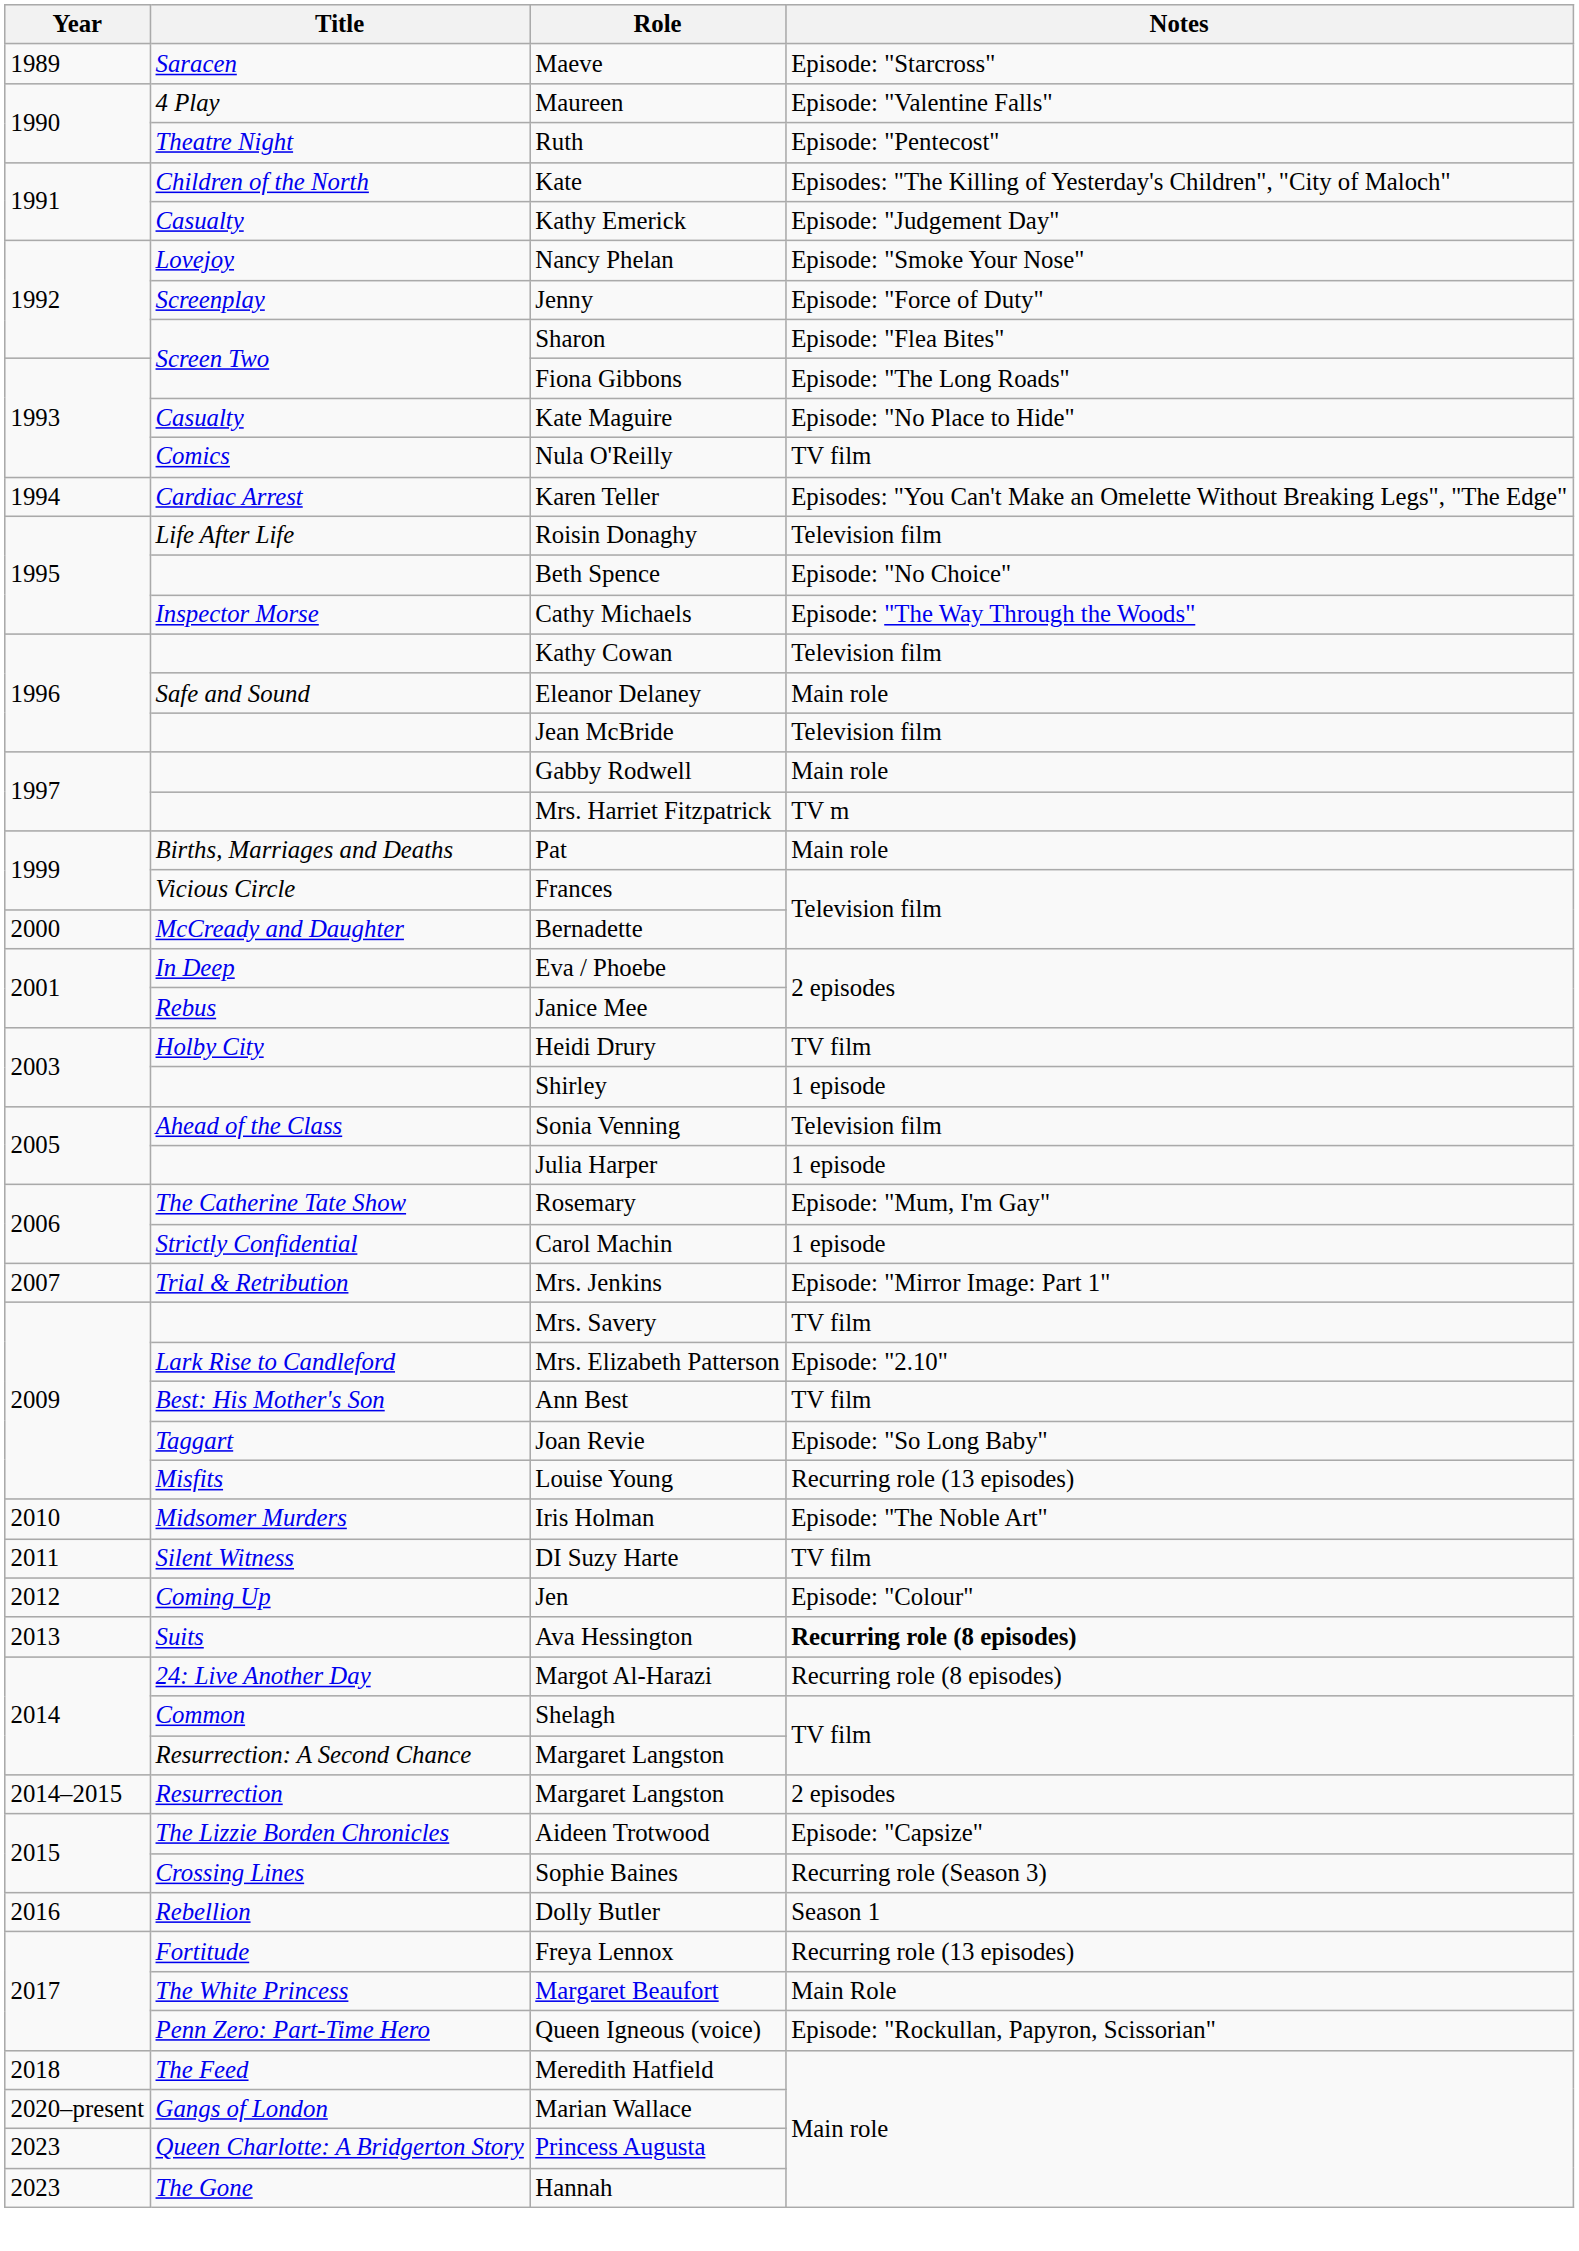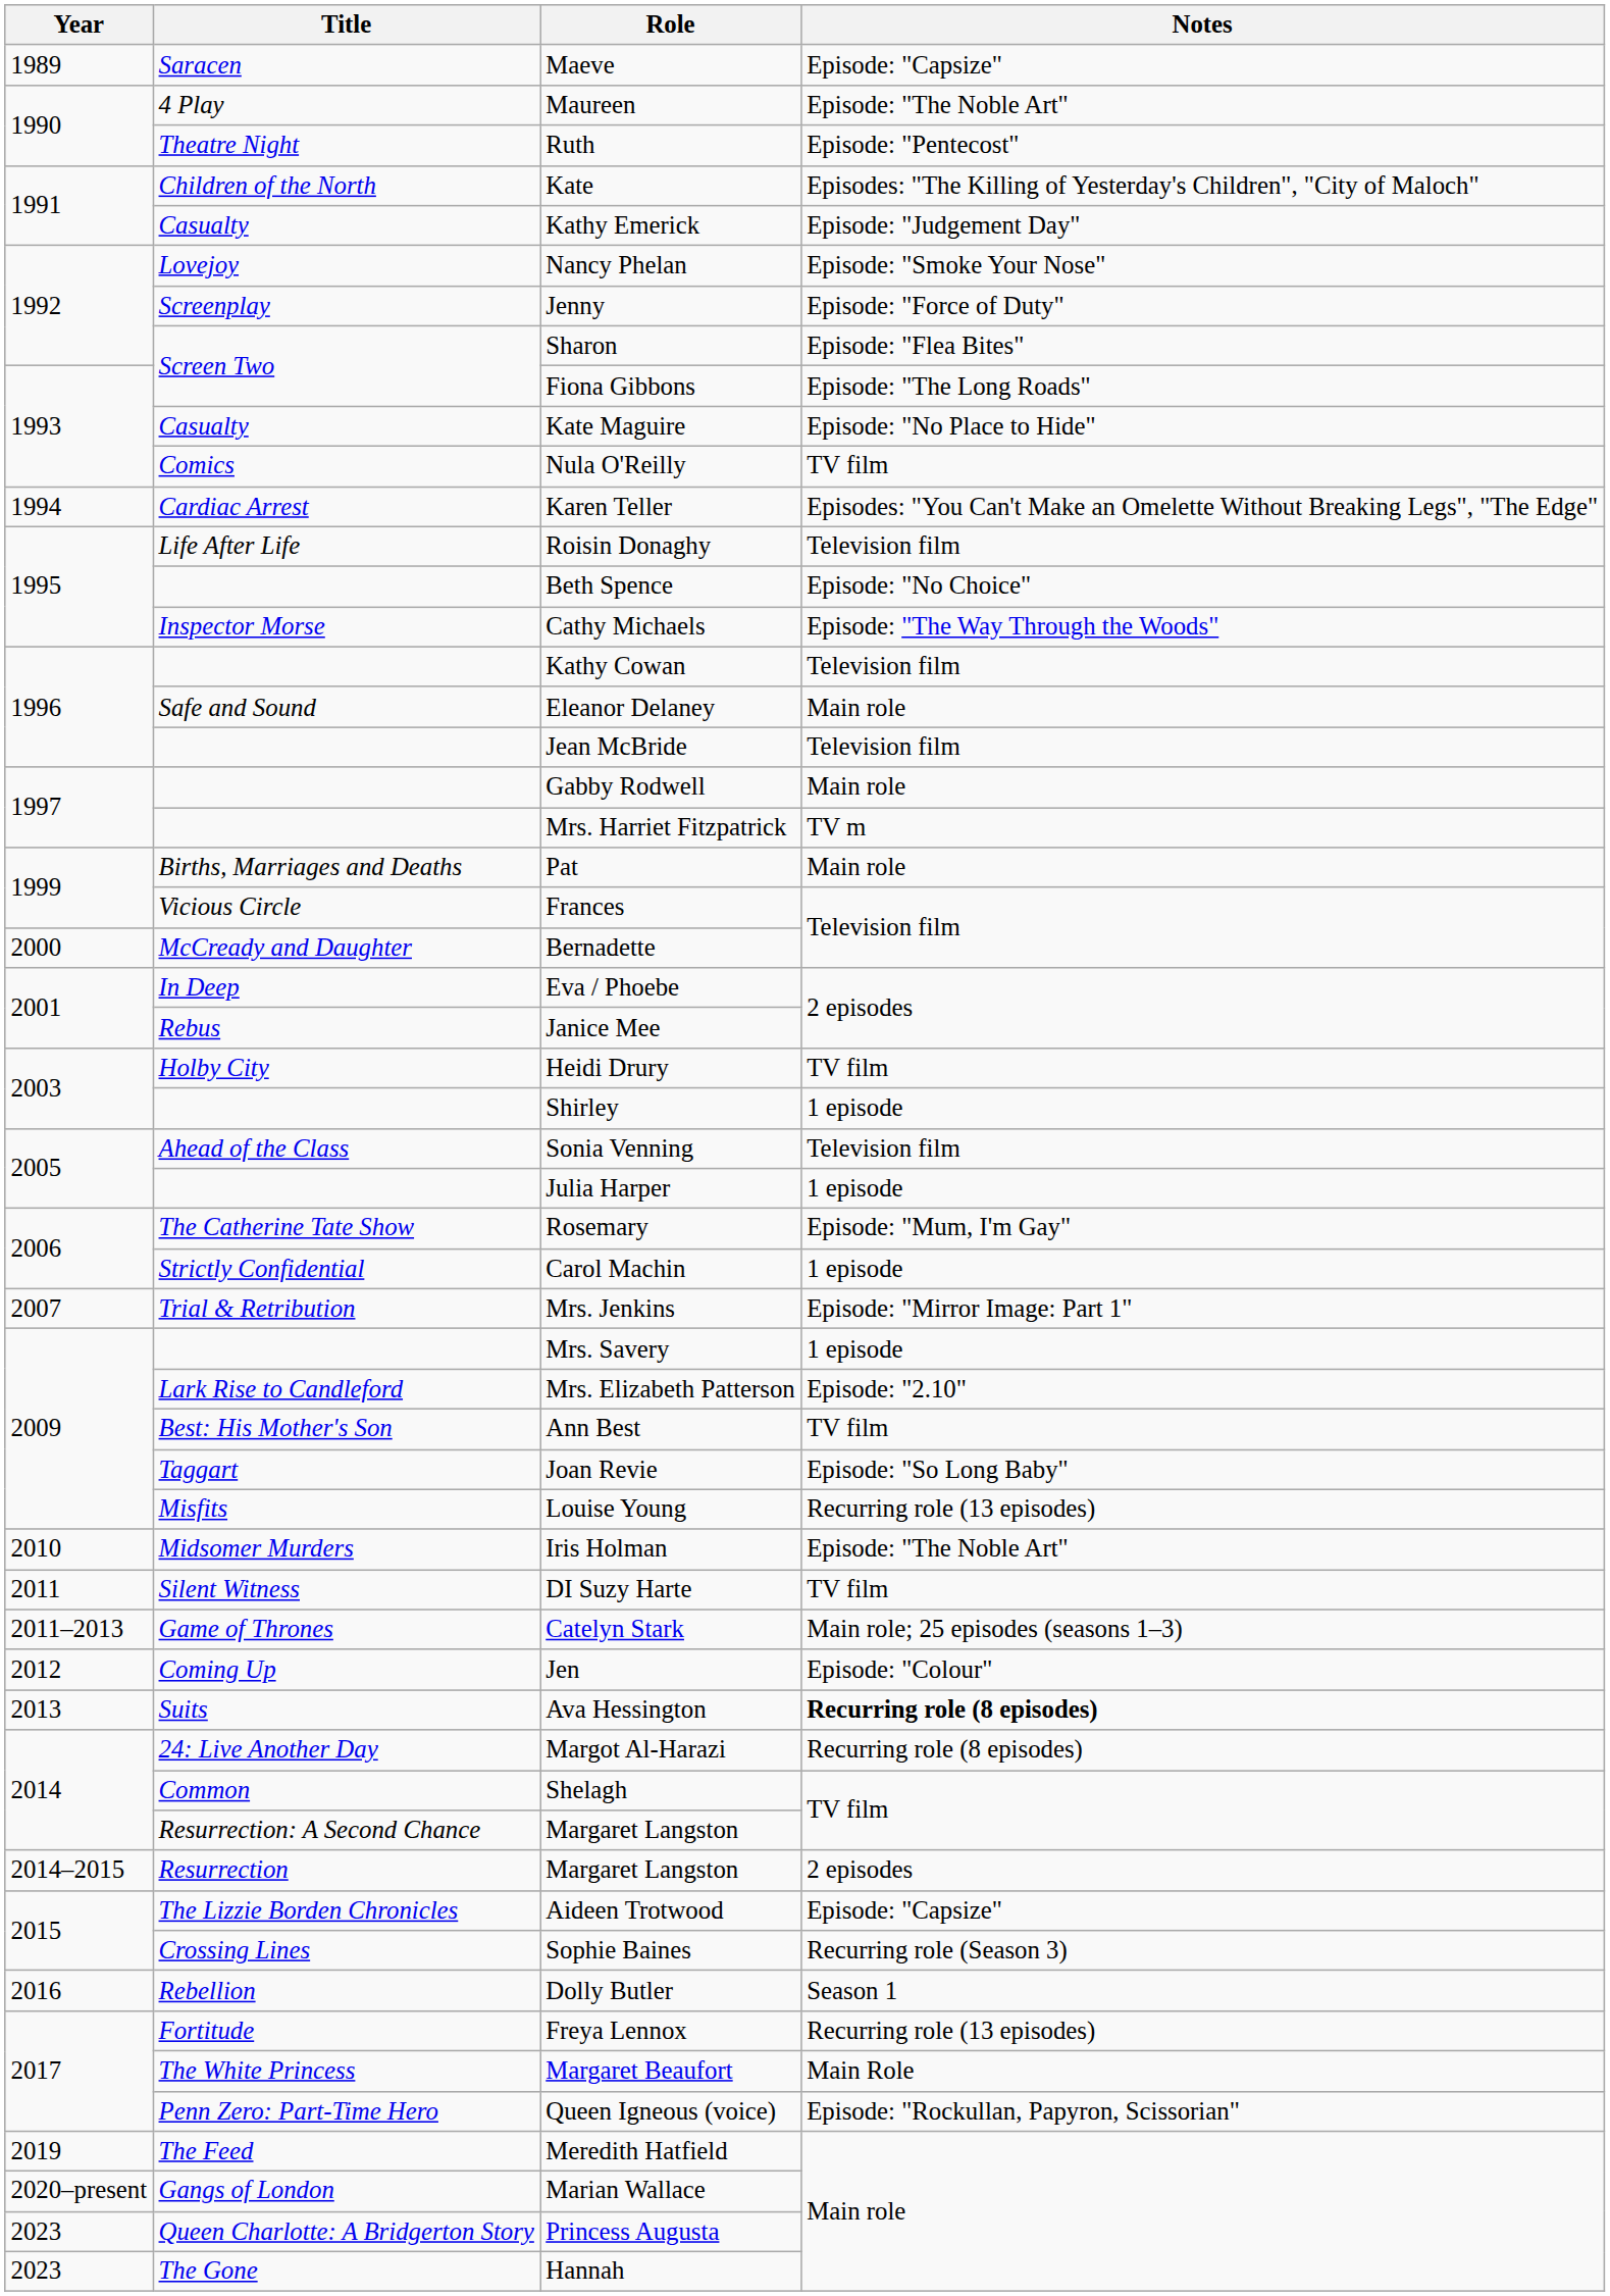 <table class="wikitable sortable">
 <tr>
 <th>Year</th>
 <th>Title</th>
 <th>Role</th>
 <th class="unsortable">Notes</th>
 </tr>
 <tr>
 <td>1989</td>
 <td><em><a href='#'>Saracen</a></em></td>
 <td>Maeve</td>
-<td>Episode: "Starcross"</td>
+<td>Episode: "Capsize"</td>
 </tr>
 <tr>
 <td rowspan=2>1990</td>
 <td><em>4 Play</em></td>
 <td>Maureen</td>
-<td>Episode: "Valentine Falls"</td>
+<td>Episode: "The Noble Art"</td>
 </tr>
 <tr>
 <td><em><a href='#'>Theatre Night</a></em></td>
 <td>Ruth</td>
 <td>Episode: "Pentecost"</td>
 </tr>
 <tr>
 <td rowspan=2>1991</td>
 <td><em><a href='#'>Children of the North</a></em></td>
 <td>Kate</td>
 <td>Episodes: "The Killing of Yesterday's Children", "City of Maloch"</td>
 </tr>
 <tr>
 <td><em><a href='#'>Casualty</a></em></td>
 <td>Kathy Emerick</td>
 <td>Episode: "Judgement Day"</td>
 </tr>
 <tr>
 <td rowspan=3>1992</td>
 <td><em><a href='#'>Lovejoy</a></em></td>
 <td>Nancy Phelan</td>
 <td>Episode: "Smoke Your Nose"</td>
 </tr>
 <tr>
 <td><em><a href='#'>Screenplay</a></em></td>
 <td>Jenny</td>
 <td>Episode: "Force of Duty"</td>
 </tr>
 <tr>
 <td rowspan=2><em><a href='#'>Screen Two</a></em></td>
 <td>Sharon</td>
 <td>Episode: "Flea Bites"</td>
 </tr>
 <tr>
 <td rowspan=3>1993</td>
 <td>Fiona Gibbons</td>
 <td>Episode: "The Long Roads"</td>
 </tr>
 <tr>
 <td><em><a href='#'>Casualty</a></em></td>
 <td>Kate Maguire</td>
 <td>Episode: "No Place to Hide"</td>
 </tr>
 <tr>
 <td><em><a href='#'>Comics</a></em></td>
 <td>Nula O'Reilly</td>
 <td>TV film</td>
 </tr>
 <tr>
 <td>1994</td>
 <td><em><a href='#'>Cardiac Arrest</a></em></td>
 <td>Karen Teller</td>
 <td>Episodes: "You Can't Make an Omelette Without Breaking Legs", "The Edge"</td>
 </tr>
 <tr>
 <td rowspan=3>1995</td>
 <td><em>Life After Life</em></td>
 <td>Roisin Donaghy</td>
 <td>Television film</td>
 </tr>
 <tr>
 <td><em></em></td>
 <td>Beth Spence</td>
 <td>Episode: "No Choice"</td>
 </tr>
 <tr>
 <td><em><a href='#'>Inspector Morse</a></em></td>
 <td>Cathy Michaels</td>
 <td>Episode: <a href='#'>"The Way Through the Woods"</a></td>
 </tr>
 <tr>
 <td rowspan=3>1996</td>
 <td><em></em></td>
 <td>Kathy Cowan</td>
 <td>Television film</td>
 </tr>
 <tr>
 <td><em>Safe and Sound</em></td>
 <td>Eleanor Delaney</td>
 <td>Main role</td>
 </tr>
 <tr>
 <td><em></em></td>
 <td>Jean McBride</td>
 <td>Television film</td>
 </tr>
 <tr>
 <td rowspan=2>1997</td>
 <td><em></em></td>
 <td>Gabby Rodwell</td>
 <td>Main role</td>
 </tr>
 <tr>
 <td><em></em></td>
 <td>Mrs. Harriet Fitzpatrick</td>
 <td>TV m</td>
 </tr>
 <tr>
 <td rowspan=2>1999</td>
 <td><em>Births, Marriages and Deaths</em></td>
 <td>Pat</td>
 <td>Main role</td>
 </tr>
 <tr>
 <td><em>Vicious Circle</em></td>
 <td>Frances</td>
 <td rowspan="2">Television film</td>
 </tr>
 <tr>
 <td>2000</td>
 <td><em><a href='#'>McCready and Daughter</a></em></td>
 <td>Bernadette</td>
 </tr>
 <tr>
 <td rowspan=2>2001</td>
 <td><em><a href='#'>In Deep</a></em></td>
 <td>Eva / Phoebe</td>
 <td rowspan="2">2 episodes</td>
 </tr>
 <tr>
 <td><em><a href='#'>Rebus</a></em></td>
 <td>Janice Mee</td>
 </tr>
 <tr>
 <td rowspan=2>2003</td>
 <td><em><a href='#'>Holby City</a></em></td>
 <td>Heidi Drury</td>
 <td>TV film</td>
 </tr>
 <tr>
 <td><em></em></td>
 <td>Shirley</td>
 <td>1 episode</td>
 </tr>
 <tr>
 <td rowspan=2>2005</td>
 <td><em><a href='#'>Ahead of the Class</a></em></td>
 <td>Sonia Venning</td>
 <td>Television film</td>
 </tr>
 <tr>
 <td><em></em></td>
 <td>Julia Harper</td>
 <td>1 episode</td>
 </tr>
 <tr>
 <td rowspan="2">2006</td>
 <td><em><a href='#'>The Catherine Tate Show</a></em></td>
 <td>Rosemary</td>
 <td>Episode: "Mum, I'm Gay"</td>
 </tr>
 <tr>
 <td><em><a href='#'>Strictly Confidential</a></em></td>
 <td>Carol Machin</td>
 <td>1 episode</td>
 </tr>
 <tr>
 <td>2007</td>
 <td><em><a href='#'>Trial & Retribution</a></em></td>
 <td>Mrs. Jenkins</td>
 <td>Episode: "Mirror Image: Part 1"</td>
 </tr>
 <tr>
 <td rowspan=5>2009</td>
 <td><em></em></td>
 <td>Mrs. Savery</td>
-<td>TV film</td>
+<td>1 episode</td>
 </tr>
 <tr>
 <td><em><a href='#'>Lark Rise to Candleford</a></em></td>
 <td>Mrs. Elizabeth Patterson</td>
 <td>Episode: "2.10"</td>
 </tr>
 <tr>
 <td><em><a href='#'>Best: His Mother's Son</a></em></td>
 <td>Ann Best</td>
 <td>TV film</td>
 </tr>
 <tr>
 <td><em><a href='#'>Taggart</a></em></td>
 <td>Joan Revie</td>
 <td>Episode: "So Long Baby"</td>
 </tr>
 <tr>
 <td><em><a href='#'>Misfits</a></em></td>
 <td>Louise Young</td>
 <td>Recurring role (13 episodes)</td>
 </tr>
 <tr>
 <td>2010</td>
 <td><em><a href='#'>Midsomer Murders</a></em></td>
 <td>Iris Holman</td>
 <td>Episode: "The Noble Art"</td>
 </tr>
 <tr>
 <td>2011</td>
 <td><em><a href='#'>Silent Witness</a></em></td>
 <td>DI Suzy Harte</td>
 <td>TV film</td>
+</tr>
+<tr>
+<td>2011–2013</td>
+<td><em><a href='#'>Game of Thrones</a></em></td>
+<td><a href='#'>Catelyn Stark</a></td>
+<td>Main role; 25 episodes (seasons 1–3)</td>
 </tr>
 <tr>
 <td>2012</td>
 <td><em><a href='#'>Coming Up</a></em></td>
 <td>Jen</td>
 <td>Episode: "Colour"</td>
 </tr>
 <tr>
 <td>2013</td>
 <td><em><a href='#'>Suits</a></em></td>
 <td>Ava Hessington</td>
 <td><strong>Recurring role (8 episodes)</strong></td>
 </tr>
 <tr>
 <td rowspan=3>2014</td>
 <td><em><a href='#'>24: Live Another Day</a></em></td>
 <td>Margot Al-Harazi</td>
 <td>Recurring role (8 episodes)</td>
 </tr>
 <tr>
 <td><em><a href='#'>Common</a></em></td>
 <td>Shelagh</td>
 <td rowspan=2>TV film</td>
 </tr>
 <tr>
 <td><em>Resurrection: A Second Chance</em></td>
 <td>Margaret Langston</td>
 </tr>
 <tr>
 <td>2014–2015</td>
 <td><em><a href='#'>Resurrection</a></em></td>
 <td>Margaret Langston</td>
 <td>2 episodes</td>
 </tr>
 <tr>
 <td rowspan=2>2015</td>
 <td><em><a href='#'>The Lizzie Borden Chronicles</a></em></td>
 <td>Aideen Trotwood</td>
 <td>Episode: "Capsize"</td>
 </tr>
 <tr>
 <td><em><a href='#'>Crossing Lines</a></em></td>
 <td>Sophie Baines</td>
 <td>Recurring role (Season 3)</td>
 </tr>
 <tr>
 <td>2016</td>
 <td><em><a href='#'>Rebellion</a></em></td>
 <td>Dolly Butler</td>
 <td>Season 1</td>
 </tr>
 <tr>
 <td rowspan=3>2017</td>
 <td><em><a href='#'>Fortitude</a></em></td>
 <td>Freya Lennox</td>
 <td>Recurring role (13 episodes)</td>
 </tr>
 <tr>
 <td><em><a href='#'>The White Princess</a></em></td>
 <td><a href='#'>Margaret Beaufort</a></td>
 <td>Main Role</td>
 </tr>
 <tr>
 <td><em><a href='#'>Penn Zero: Part-Time Hero</a></em></td>
 <td>Queen Igneous (voice)</td>
 <td>Episode: "Rockullan, Papyron, Scissorian"</td>
 </tr>
 <tr>
-<td>2018</td>
+<td>2019</td>
 <td><em><a href='#'>The Feed</a></em></td>
 <td>Meredith Hatfield</td>
 <td rowspan="4">Main role</td>
 </tr>
 <tr>
 <td>2020–present</td>
 <td><em><a href='#'>Gangs of London</a></em></td>
 <td>Marian Wallace</td>
 </tr>
 <tr>
 <td>2023</td>
 <td><em><a href='#'>Queen Charlotte: A Bridgerton Story</a></em></td>
 <td><a href='#'>Princess Augusta</a></td>
 </tr>
 <tr>
 <td>2023</td>
 <td><em><a href='#'>The Gone</a></em></td>
 <td>Hannah</td>
 </tr>
 </table>
